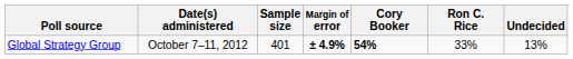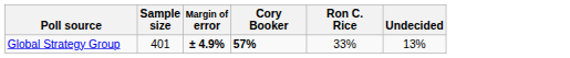 <table class="wikitable">
 <tr valign= bottom>
 <th style="width:180px;">Poll source</th>
-<th style="width:160px;">Date(s)<br>administered</th>
 <th class=small>Sample<br>size</th>
 <th><small>Margin of</small><br>error</th>
 <th style="width:100px;">Cory<br>Booker</th>
 <th style="width:100px;">Ron C.<br>Rice</th>
 <th style="width:40px;">Undecided</th>
 </tr>
 <tr>
 <td><a href='#'>Global Strategy Group</a></td>
-<td align=center>October 7–11, 2012</td>
 <td align=center>401</td>
 <td align=center><strong>± 4.9%</strong></td>
-<td><strong>54%</strong></td>
+<td><strong>57%</strong></td>
 <td align=center>33%</td>
 <td align=center>13%</td>
 </tr>
 </table>
